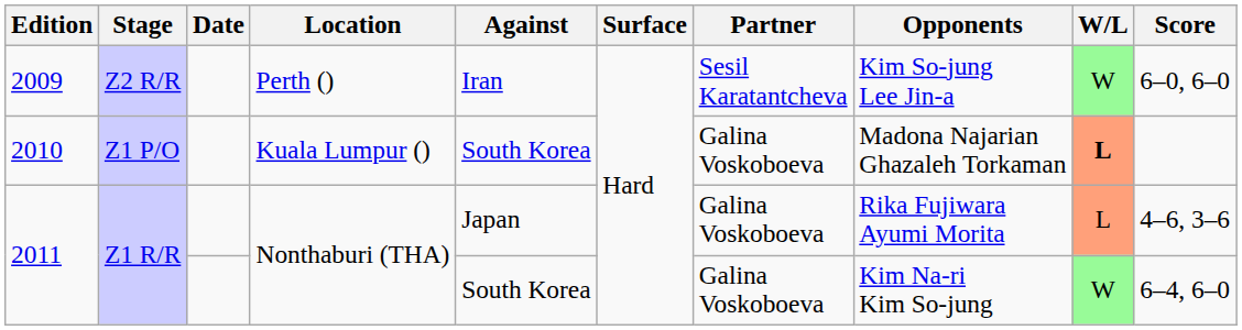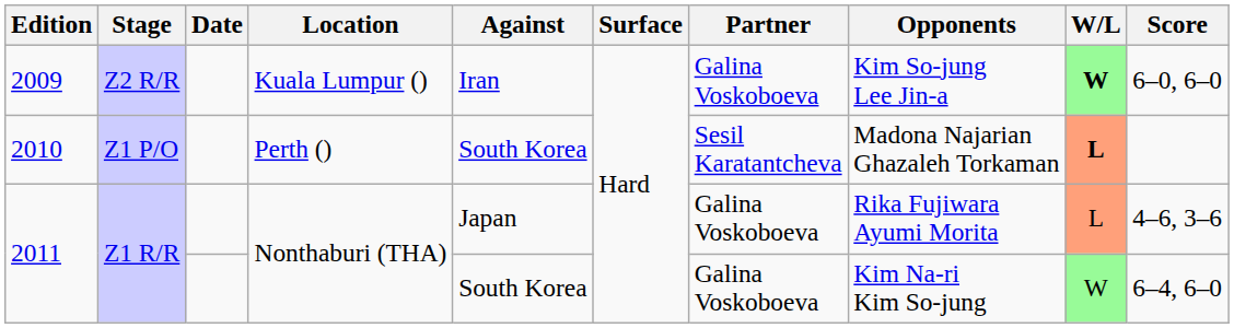 <table class="wikitable">
 <tr>
 <th>Edition</th>
 <th>Stage</th>
 <th>Date</th>
 <th>Location</th>
 <th>Against</th>
 <th>Surface</th>
 <th>Partner</th>
 <th>Opponents</th>
 <th>W/L</th>
 <th>Score</th>
 </tr>
 <tr>
 <td rowspan="1"><a href='#'>2009</a></td>
 <td bgcolor=#ccf><a href='#'>Z2 R/R</a></td>
 <td></td>
-<td rowspan="1"><a href='#'>Perth</a> ()</td>
+<td rowspan="1"><a href='#'>Kuala Lumpur</a> ()</td>
 <td> <a href='#'>Iran</a></td>
 <td rowspan="4">Hard</td>
-<td> <a href='#'>Sesil <br>Karatantcheva</a></td>
+<td> <a href='#'>Galina <br>Voskoboeva</a></td>
 <td><a href='#'>Kim So-jung</a> <br> <a href='#'>Lee Jin-a</a></td>
-<td style="text-align:center; background:#98fb98;">W</td>
+<td style="text-align:center; background:#98fb98;"><strong>W</strong></td>
 <td>6–0, 6–0</td>
 </tr>
 <tr>
 <td rowspan="1"><a href='#'>2010</a></td>
 <td bgcolor=#ccf><a href='#'>Z1 P/O</a></td>
 <td></td>
-<td rowspan="1"><a href='#'>Kuala Lumpur</a> ()</td>
+<td rowspan="1"><a href='#'>Perth</a> ()</td>
 <td> <a href='#'>South Korea</a></td>
-<td> Galina <br>Voskoboeva</td>
+<td> <a href='#'>Sesil <br>Karatantcheva</a></td>
 <td>Madona Najarian <br> Ghazaleh Torkaman</td>
 <td style="text-align:center; background:#ffa07a;"><strong>L</strong></td>
 <td></td>
 </tr>
 <tr>
 <td rowspan="2"><a href='#'>2011</a></td>
 <td rowspan="2" bgcolor=#ccf><a href='#'>Z1 R/R</a></td>
 <td></td>
 <td rowspan="2">Nonthaburi (THA)</td>
 <td> Japan</td>
 <td> Galina <br>Voskoboeva</td>
 <td><a href='#'>Rika Fujiwara</a> <br> <a href='#'>Ayumi Morita</a></td>
 <td style="text-align:center; background:#ffa07a;">L</td>
 <td>4–6, 3–6</td>
 </tr>
 <tr>
 <td></td>
 <td> South Korea</td>
 <td> Galina <br>Voskoboeva</td>
 <td><a href='#'>Kim Na-ri</a> <br> Kim So-jung</td>
 <td style="text-align:center; background:#98fb98;">W</td>
 <td>6–4, 6–0</td>
 </tr>
 </table>
